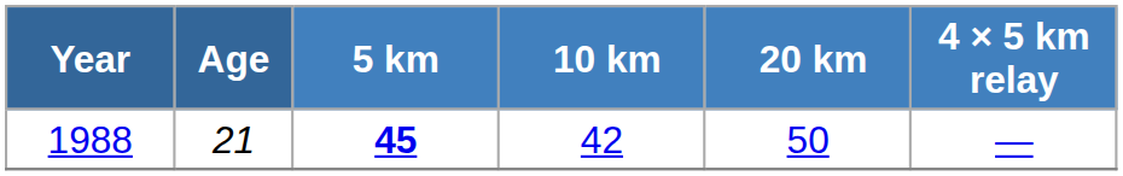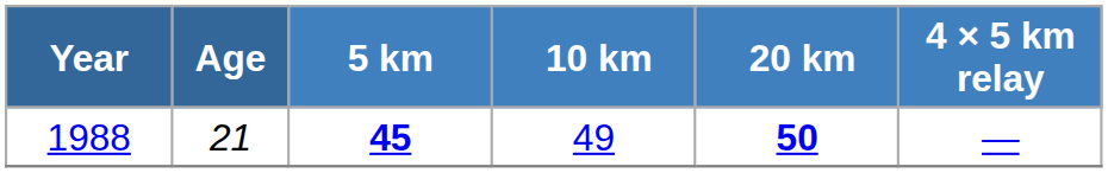 <table class="wikitable" style="font-size:95%; text-align:center; border:grey solid 1px; border-collapse:collapse; background:#ffffff;">
 <tr>
 <th style="background-color:#369; color:white; width:60px;"> Year </th>
 <th style="background-color:#369; color:white; width:40px;"> Age </th>
 <th style="background-color:#4180be; color:white; width:75px;"> 5 km </th>
 <th style="background-color:#4180be; color:white; width:75px;"> 10 km</th>
 <th style="background-color:#4180be; color:white; width:75px;"> 20 km</th>
 <th style="background-color:#4180be; color:white; width:75px;"> 4 × 5 km <br> relay </th>
 </tr>
 <tr>
 <td><a href='#'>1988</a></td>
 <td><em>21</em></td>
 <td><strong><a href='#'>45</a></strong></td>
-<td><a href='#'>42</a></td>
-<td><a href='#'>50</a></td>
+<td><a href='#'>49</a></td>
+<td><strong><a href='#'>50</a></strong></td>
 <td><a href='#'>—</a></td>
 </tr>
 <tr>
 </tr>
 </table>
